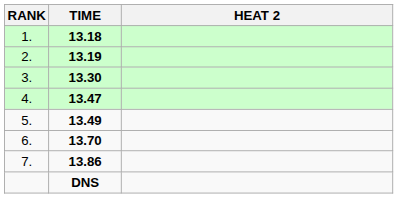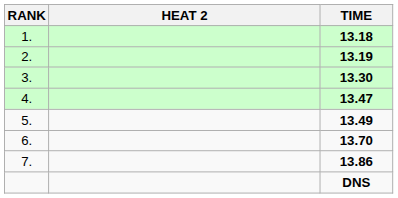 <table class="wikitable" style="border-collapse: collapse; font-size: 90%;">
 <tr>
 <th>RANK</th>
+<th style="width: 20em">HEAT 2</th>
 <th style="width: 5em">TIME</th>
-<th style="width: 20em">HEAT 2</th>
 </tr>
 <tr style="background:#ccffcc;">
 <td align="center">1.</td>
+<td></td>
 <td align="center"><strong>13.18</strong></td>
-<td></td>
 </tr>
 <tr style="background:#ccffcc;">
 <td align="center">2.</td>
+<td></td>
 <td align="center"><strong>13.19</strong></td>
-<td></td>
 </tr>
 <tr style="background:#ccffcc;">
 <td align="center">3.</td>
+<td></td>
 <td align="center"><strong>13.30</strong></td>
-<td></td>
 </tr>
 <tr style="background:#ccffcc;">
 <td align="center">4.</td>
+<td></td>
 <td align="center"><strong>13.47</strong></td>
-<td></td>
 </tr>
 <tr>
 <td align="center">5.</td>
+<td></td>
 <td align="center"><strong>13.49</strong></td>
-<td></td>
 </tr>
 <tr>
 <td align="center">6.</td>
+<td></td>
 <td align="center"><strong>13.70</strong></td>
-<td></td>
 </tr>
 <tr>
 <td align="center">7.</td>
+<td></td>
 <td align="center"><strong>13.86</strong></td>
-<td></td>
 </tr>
 <tr>
 <td align="center"></td>
+<td></td>
 <td align="center"><strong>DNS</strong></td>
-<td></td>
 </tr>
 </table>
